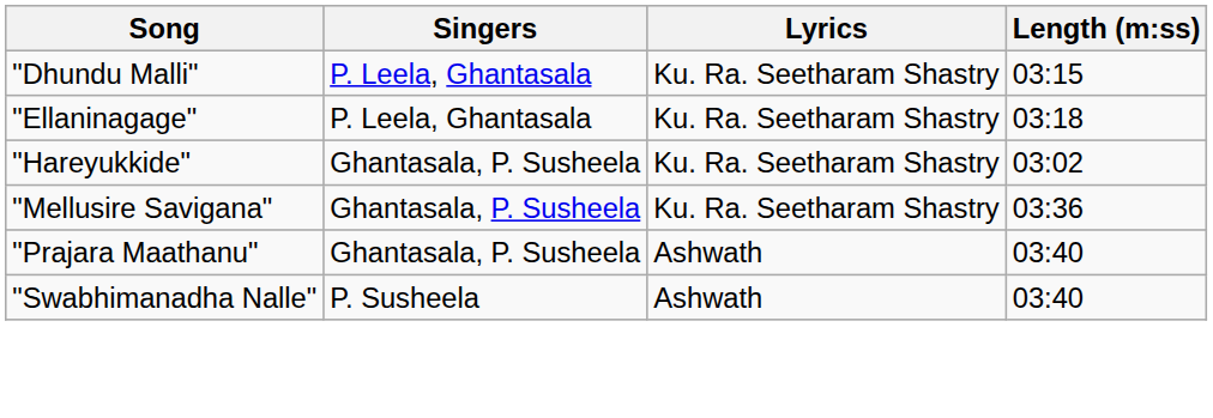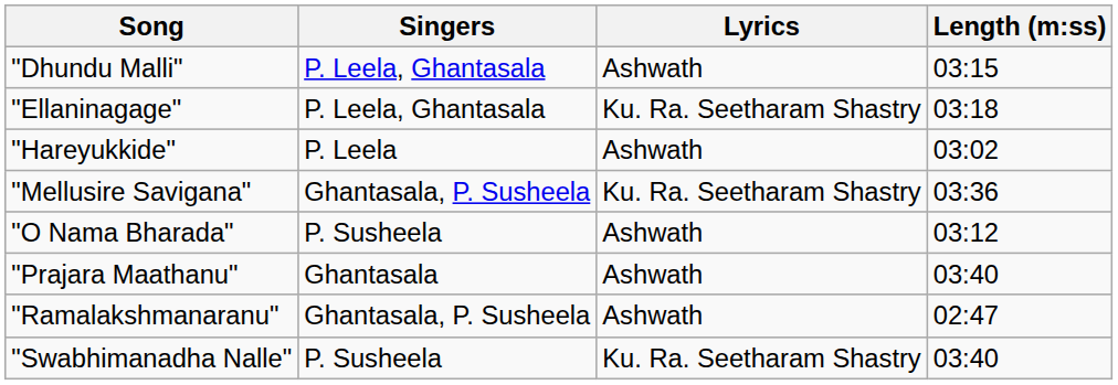 <table class="wikitable" style="font-size:95%;">
 <tr>
 <th>Song</th>
 <th>Singers</th>
 <th>Lyrics</th>
 <th>Length (m:ss)</th>
 </tr>
 <tr>
 <td>"Dhundu Malli"</td>
 <td><a href='#'>P. Leela</a>, <a href='#'>Ghantasala</a></td>
-<td>Ku. Ra. Seetharam Shastry</td>
+<td>Ashwath</td>
 <td>03:15</td>
 </tr>
 <tr>
 <td>"Ellaninagage"</td>
 <td>P. Leela, Ghantasala</td>
 <td>Ku. Ra. Seetharam Shastry</td>
 <td>03:18</td>
 </tr>
 <tr>
 <td>"Hareyukkide"</td>
-<td>Ghantasala, P. Susheela</td>
-<td>Ku. Ra. Seetharam Shastry</td>
+<td>P. Leela</td>
+<td>Ashwath</td>
 <td>03:02</td>
 </tr>
 <tr>
 <td>"Mellusire Savigana"</td>
 <td>Ghantasala, <a href='#'>P. Susheela</a></td>
 <td>Ku. Ra. Seetharam Shastry</td>
 <td>03:36</td>
 </tr>
 <tr>
+<td>"O Nama Bharada"</td>
+<td>P. Susheela</td>
+<td>Ashwath</td>
+<td>03:12</td>
+</tr>
+<tr>
 <td>"Prajara Maathanu"</td>
-<td>Ghantasala, P. Susheela</td>
+<td>Ghantasala</td>
 <td>Ashwath</td>
 <td>03:40</td>
 </tr>
 <tr>
+<td>"Ramalakshmanaranu"</td>
+<td>Ghantasala, P. Susheela</td>
+<td>Ashwath</td>
+<td>02:47</td>
+</tr>
+<tr>
 <td>"Swabhimanadha Nalle"</td>
 <td>P. Susheela</td>
-<td>Ashwath</td>
+<td>Ku. Ra. Seetharam Shastry</td>
 <td>03:40</td>
 </tr>
 </table>
